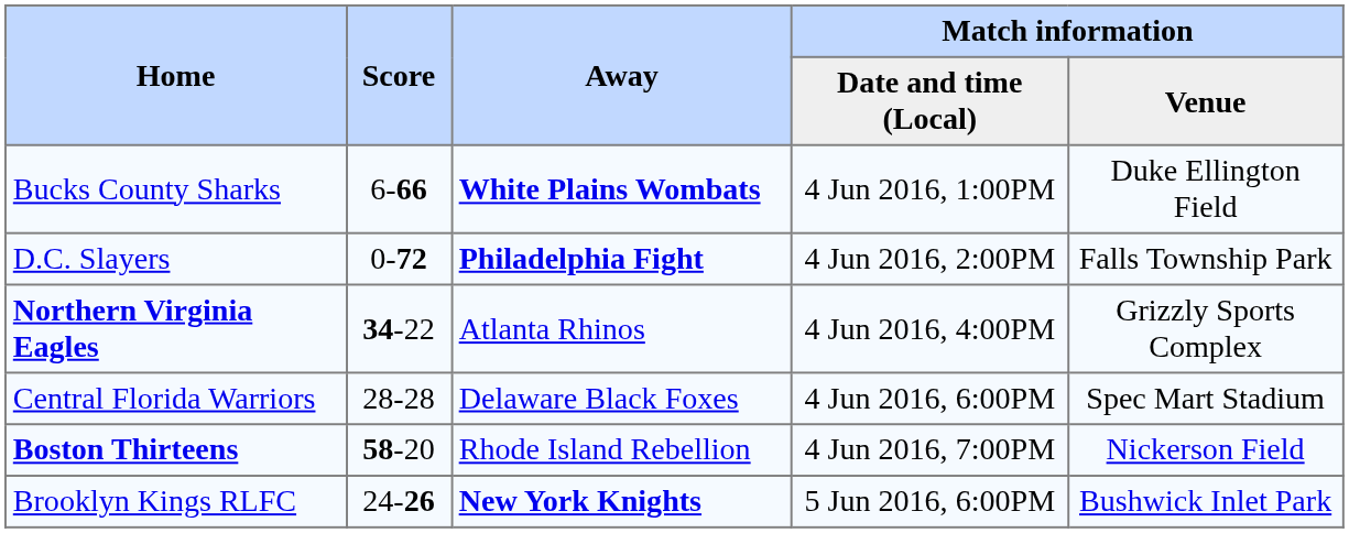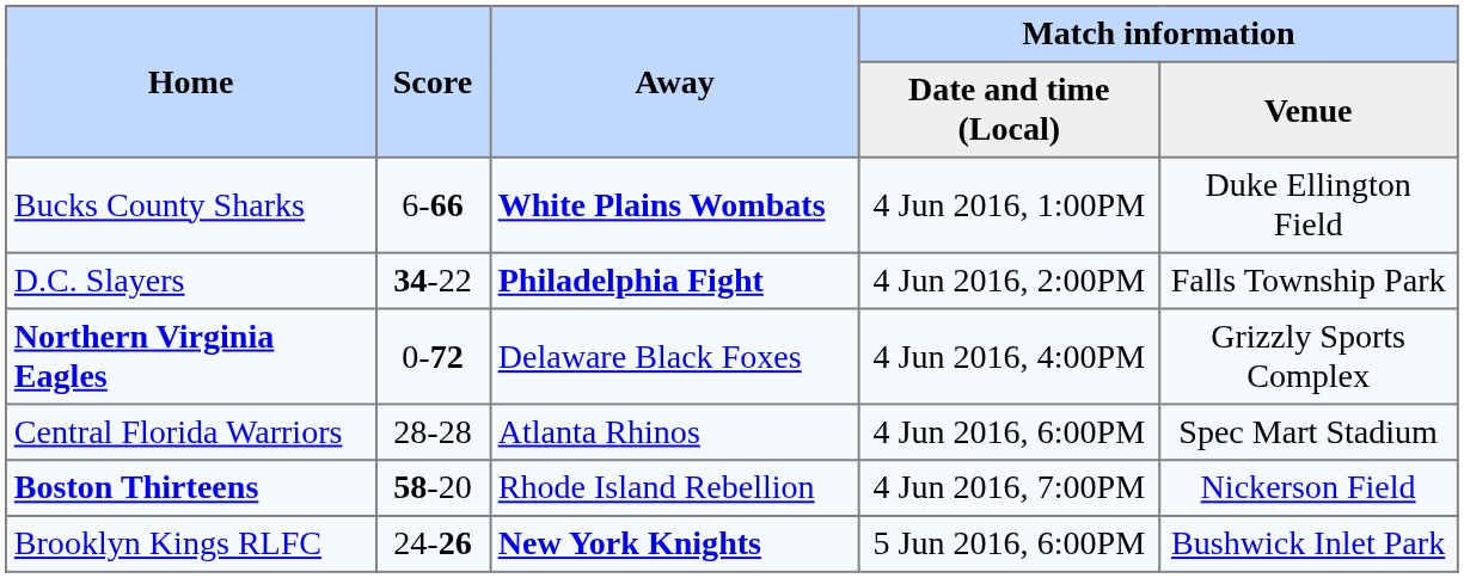 <table border="1" cellpadding="3" cellspacing="0" style="border-collapse:collapse; font-size:90%; width:100%">
 <tr style="background:#c1d8ff;">
 <th rowspan="2" style="width:21%;">Home</th>
 <th rowspan="2" style="width:6%;">Score</th>
 <th rowspan="2" style="width:21%;">Away</th>
 <th colspan=6>Match information</th>
 </tr>
 <tr style="background:#efefef;">
 <th width=17%>Date and time (Local)</th>
 <th style="width:17%;">Venue</th>
 </tr>
 <tr style="text-align:center; background:#f5faff;">
 <td style="text-align:left;"> <a href='#'>Bucks County Sharks</a></td>
 <td>6-<strong>66</strong></td>
 <td style="text-align:left;"><strong><a href='#'>White Plains Wombats</a></strong></td>
 <td>4 Jun 2016, 1:00PM</td>
 <td>Duke Ellington Field</td>
 </tr>
 <tr style="text-align:center; background:#f5faff;">
 <td style="text-align:left;"> <a href='#'>D.C. Slayers</a></td>
-<td>0-<strong>72</strong></td>
+<td><strong>34</strong>-22</td>
 <td style="text-align:left;"> <strong><a href='#'>Philadelphia Fight</a></strong></td>
 <td>4 Jun 2016, 2:00PM</td>
 <td>Falls Township Park</td>
 </tr>
 <tr style="text-align:center; background:#f5faff;">
 <td style="text-align:left;"> <strong><a href='#'>Northern Virginia Eagles</a></strong></td>
-<td><strong>34</strong>-22</td>
-<td style="text-align:left;"> <a href='#'>Atlanta Rhinos</a></td>
+<td>0-<strong>72</strong></td>
+<td style="text-align:left;"> <a href='#'>Delaware Black Foxes</a></td>
 <td>4 Jun 2016, 4:00PM</td>
 <td>Grizzly Sports Complex</td>
 </tr>
 <tr style="text-align:center; background:#f5faff;">
 <td style="text-align:left;"> <a href='#'>Central Florida Warriors</a></td>
 <td>28-28</td>
-<td style="text-align:left;"> <a href='#'>Delaware Black Foxes</a></td>
+<td style="text-align:left;"> <a href='#'>Atlanta Rhinos</a></td>
 <td>4 Jun 2016, 6:00PM</td>
 <td>Spec Mart Stadium</td>
 </tr>
 <tr style="text-align:center; background:#f5faff;">
 <td style="text-align:left;"> <strong><a href='#'>Boston Thirteens</a></strong></td>
 <td><strong>58</strong>-20</td>
 <td style="text-align:left;"> <a href='#'>Rhode Island Rebellion</a></td>
 <td>4 Jun 2016, 7:00PM</td>
 <td><a href='#'>Nickerson Field</a></td>
 </tr>
 <tr style="text-align:center; background:#f5faff;">
 <td style="text-align:left;"> <a href='#'>Brooklyn Kings RLFC</a></td>
 <td>24-<strong>26</strong></td>
 <td style="text-align:left;"> <strong><a href='#'>New York Knights</a></strong></td>
 <td>5 Jun 2016, 6:00PM</td>
 <td><a href='#'>Bushwick Inlet Park</a></td>
 </tr>
 </table>
